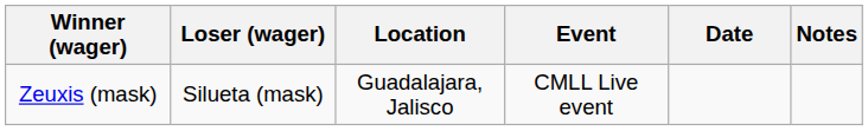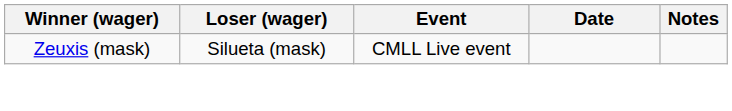 <table class="wikitable sortable" width=100%  style="text-align: center">
 <tr>
 <th width=20% scope="col">Winner (wager)</th>
 <th width=20% scope="col">Loser (wager)</th>
-<th width=20% scope="col">Location</th>
 <th width=20% scope="col">Event</th>
 <th width=15% scope="col">Date</th>
 <th class="unsortable" width=5% scope="col">Notes</th>
 </tr>
 <tr>
 <td><a href='#'>Zeuxis</a> (mask)</td>
 <td>Silueta (mask)</td>
-<td>Guadalajara, Jalisco</td>
 <td>CMLL Live event</td>
 <td></td>
 <td></td>
 </tr>
 </table>
